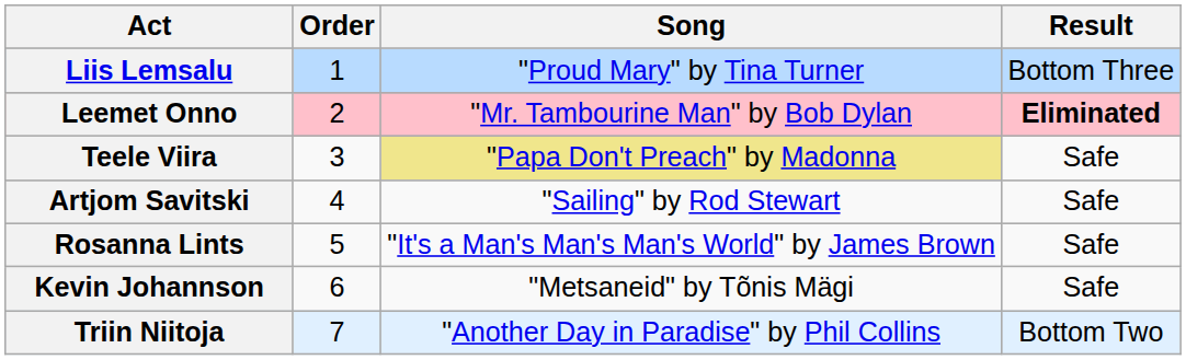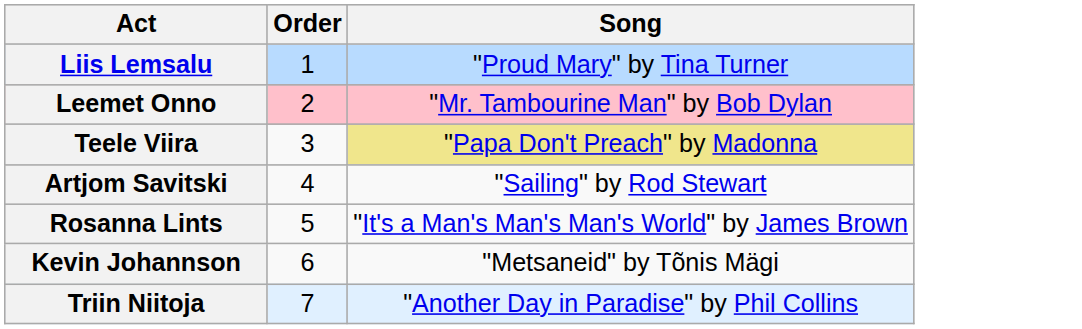 <table class="wikitable plainrowheaders" style="text-align:center;">
 <tr>
 <th scope="col" style="width:10em;">Act</th>
 <th scope="col">Order</th>
 <th scope="col">Song</th>
-<th scope="col">Result</th>
 </tr>
 <tr bgcolor="B8DBFF">
 <th scope="row"><a href='#'>Liis Lemsalu</a></th>
 <td>1</td>
 <td>"<a href='#'>Proud Mary</a>" by <a href='#'>Tina Turner</a></td>
-<td>Bottom Three</td>
 </tr>
 <tr style="background:pink;">
 <th scope="row"><strong>Leemet Onno</strong></th>
 <td>2</td>
 <td>"<a href='#'>Mr. Tambourine Man</a>" by <a href='#'>Bob Dylan</a></td>
-<td><strong>Eliminated</strong></td>
 </tr>
 <tr>
 <th scope="row">Teele Viira</th>
 <td>3</td>
 <td style="background: khaki;">"<a href='#'>Papa Don't Preach</a>" by <a href='#'>Madonna</a></td>
-<td>Safe</td>
 </tr>
 <tr>
 <th scope="row">Artjom Savitski</th>
 <td>4</td>
 <td>"<a href='#'>Sailing</a>" by <a href='#'>Rod Stewart</a></td>
-<td>Safe</td>
 </tr>
 <tr>
 <th scope="row">Rosanna Lints</th>
 <td>5</td>
 <td>"<a href='#'>It's a Man's Man's Man's World</a>" by <a href='#'>James Brown</a></td>
-<td>Safe</td>
 </tr>
 <tr>
 <th scope="row">Kevin Johannson</th>
 <td>6</td>
 <td>"Metsaneid" by Tõnis Mägi</td>
-<td>Safe</td>
 </tr>
 <tr bgcolor="E0F0FF">
 <th scope="row">Triin Niitoja</th>
 <td>7</td>
 <td>"<a href='#'>Another Day in Paradise</a>" by <a href='#'>Phil Collins</a></td>
-<td>Bottom Two</td>
 </tr>
 </table>
